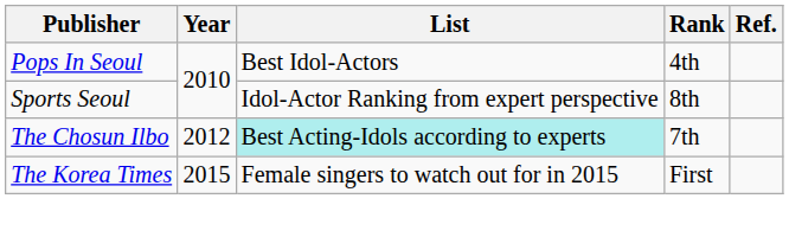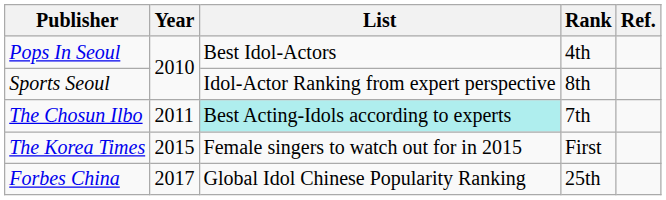 <table class="wikitable">
 <tr>
 <th>Publisher</th>
 <th>Year</th>
 <th>List</th>
 <th>Rank</th>
 <th>Ref.</th>
 </tr>
 <tr>
 <td><em><a href='#'>Pops In Seoul</a></em></td>
 <td rowspan="2">2010</td>
 <td>Best Idol-Actors</td>
 <td>4th</td>
 <td></td>
 </tr>
 <tr>
 <td><em>Sports Seoul</em></td>
 <td>Idol-Actor Ranking from expert perspective</td>
 <td>8th</td>
 <td></td>
 </tr>
 <tr>
 <td><em><a href='#'>The Chosun Ilbo</a></em></td>
-<td>2012</td>
+<td>2011</td>
 <td style="background: paleturquoise;">Best Acting-Idols according to experts</td>
 <td>7th</td>
 <td></td>
 </tr>
 <tr>
 <td><em><a href='#'>The Korea Times</a></em></td>
 <td>2015</td>
 <td>Female singers to watch out for in 2015</td>
 <td>First</td>
 <td></td>
 </tr>
+<tr>
+<td><em><a href='#'>Forbes China</a></em></td>
+<td>2017</td>
+<td>Global Idol Chinese Popularity Ranking</td>
+<td>25th</td>
+<td></td>
+</tr>
 </table>
